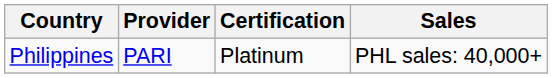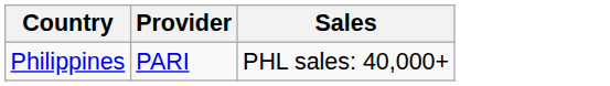 <table class="wikitable">
 <tr>
 <th>Country</th>
 <th>Provider</th>
-<th>Certification</th>
 <th>Sales</th>
 </tr>
 <tr>
 <td><a href='#'>Philippines</a></td>
 <td><a href='#'>PARI</a></td>
-<td>Platinum</td>
 <td>PHL sales: 40,000+</td>
 </tr>
 </table>
